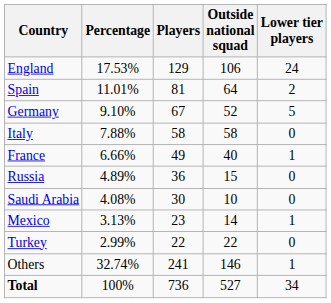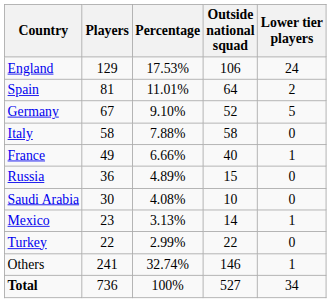 <table class="wikitable sortable">
 <tr>
 <th>Country</th>
+<th>Players</th>
 <th>Percentage</th>
-<th>Players</th>
 <th>Outside<br>national<br>squad</th>
 <th>Lower tier <br> players</th>
 </tr>
 <tr>
 <td> <a href='#'>England</a></td>
+<td style="text-align:center">129</td>
 <td style="text-align:center">17.53%</td>
-<td style="text-align:center">129</td>
 <td style="text-align:center">106</td>
 <td style="text-align:center">24</td>
 </tr>
 <tr>
 <td> <a href='#'>Spain</a></td>
+<td style="text-align:center">81</td>
 <td style="text-align:center">11.01%</td>
-<td style="text-align:center">81</td>
 <td style="text-align:center">64</td>
 <td style="text-align:center">2</td>
 </tr>
 <tr>
 <td> <a href='#'>Germany</a></td>
+<td style="text-align:center">67</td>
 <td style="text-align:center">9.10%</td>
-<td style="text-align:center">67</td>
 <td style="text-align:center">52</td>
 <td style="text-align:center">5</td>
 </tr>
 <tr>
 <td> <a href='#'>Italy</a></td>
+<td style="text-align:center">58</td>
 <td style="text-align:center">7.88%</td>
-<td style="text-align:center">58</td>
 <td style="text-align:center">58</td>
 <td style="text-align:center">0</td>
 </tr>
 <tr>
 <td> <a href='#'>France</a></td>
+<td style="text-align:center">49</td>
 <td style="text-align:center">6.66%</td>
-<td style="text-align:center">49</td>
 <td style="text-align:center">40</td>
 <td style="text-align:center">1</td>
 </tr>
 <tr>
 <td> <a href='#'>Russia</a></td>
+<td style="text-align:center">36</td>
 <td style="text-align:center">4.89%</td>
-<td style="text-align:center">36</td>
 <td style="text-align:center">15</td>
 <td style="text-align:center">0</td>
 </tr>
 <tr>
 <td> <a href='#'>Saudi Arabia</a></td>
+<td style="text-align:center">30</td>
 <td style="text-align:center">4.08%</td>
-<td style="text-align:center">30</td>
 <td style="text-align:center">10</td>
 <td style="text-align:center">0</td>
 </tr>
 <tr>
 <td> <a href='#'>Mexico</a></td>
+<td style="text-align:center">23</td>
 <td style="text-align:center">3.13%</td>
-<td style="text-align:center">23</td>
 <td style="text-align:center">14</td>
 <td style="text-align:center">1</td>
 </tr>
 <tr>
 <td> <a href='#'>Turkey</a></td>
+<td style="text-align:center">22</td>
 <td style="text-align:center">2.99%</td>
-<td style="text-align:center">22</td>
 <td style="text-align:center">22</td>
 <td style="text-align:center">0</td>
 </tr>
 <tr>
 <td>Others</td>
+<td style="text-align:center">241</td>
 <td style="text-align:center">32.74%</td>
-<td style="text-align:center">241</td>
 <td style="text-align:center">146</td>
 <td style="text-align:center">1</td>
 </tr>
 <tr>
 <td><strong>Total</strong></td>
+<td style="text-align:center">736</td>
 <td style="text-align:center">100%</td>
-<td style="text-align:center">736</td>
 <td style="text-align:center">527</td>
 <td style="text-align:center">34</td>
 </tr>
 </table>
